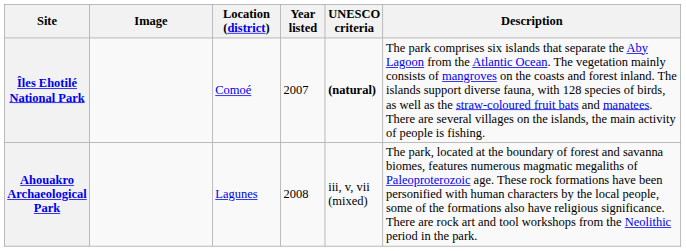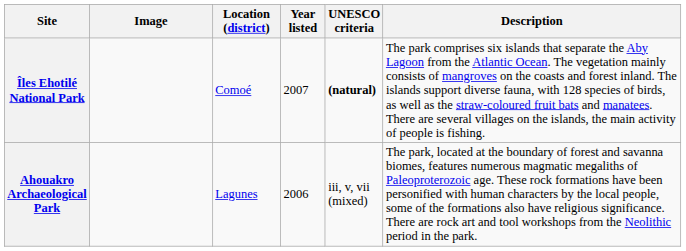 <table class="wikitable sortable plainrowheaders">
 <tr>
 <th style="width:100px;" scope="col">Site</th>
 <th class="unsortable" style="width:150px;" scope="col">Image</th>
 <th style="width:80px;" scope="col">Location (<a href='#'>district</a>)</th>
 <th style="width:50px;" scope="col">Year listed</th>
 <th style="width:60px;" scope="col">UNESCO criteria</th>
 <th scope="col" class="unsortable">Description</th>
 </tr>
 <tr>
 <th scope="row"><a href='#'>Îles Ehotilé National Park</a></th>
 <td></td>
 <td><a href='#'>Comoé</a></td>
 <td>2007</td>
 <td><strong>(natural)</strong></td>
 <td>The park comprises six islands that separate the <a href='#'>Aby Lagoon</a> from the <a href='#'>Atlantic Ocean</a>. The vegetation mainly consists of <a href='#'>mangroves</a> on the coasts and forest inland. The islands support diverse fauna, with 128 species of birds, as well as the <a href='#'>straw-coloured fruit bats</a> and <a href='#'>manatees</a>. There are several villages on the islands, the main activity of people is fishing.</td>
 </tr>
 <tr>
 <th scope="row"><a href='#'>Ahouakro Archaeological Park</a></th>
 <td></td>
 <td><a href='#'>Lagunes</a></td>
-<td>2008</td>
+<td>2006</td>
 <td>iii, v, vii (mixed)</td>
 <td>The park, located at the boundary of forest and savanna biomes, features numerous magmatic megaliths of <a href='#'>Paleoproterozoic</a> age. These rock formations have been personified with human characters by the local people, some of the formations also have religious significance. There are rock art and tool workshops from the <a href='#'>Neolithic</a> period in the park.</td>
 </tr>
 </table>
